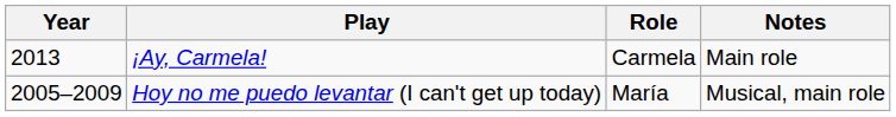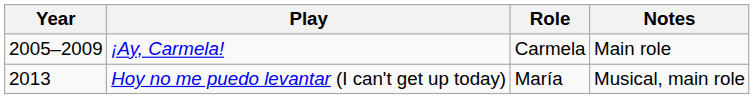 <table class="wikitable sortable">
 <tr>
 <th>Year</th>
 <th>Play</th>
 <th>Role</th>
 <th class="unsortable">Notes</th>
 </tr>
 <tr>
-<td>2013</td>
+<td>2005–2009</td>
 <td><a href='#'><em>¡Ay, Carmela!</em></a></td>
 <td>Carmela</td>
 <td>Main role</td>
 </tr>
 <tr>
-<td>2005–2009</td>
+<td>2013</td>
 <td><a href='#'><em>Hoy no me puedo levantar</em></a> (I can't get up today)</td>
 <td>María</td>
 <td>Musical, main role</td>
 </tr>
 </table>
